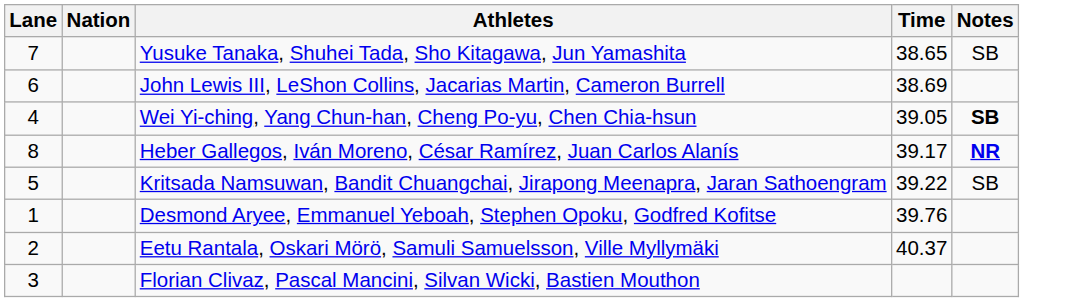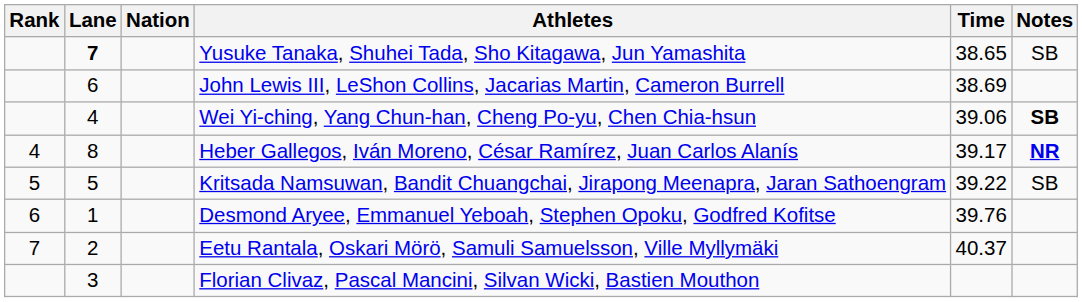 <table class="wikitable sortable" style="text-align:center">
 <tr>
+<th>Rank</th>
 <th>Lane</th>
 <th>Nation</th>
 <th>Athletes</th>
 <th>Time</th>
 <th>Notes</th>
 </tr>
 <tr>
-<td>7</td>
+<td></td>
+<td><strong>7</strong></td>
 <td align=left></td>
 <td align=left><a href='#'>Yusuke Tanaka</a>, <a href='#'>Shuhei Tada</a>, <a href='#'>Sho Kitagawa</a>, <a href='#'>Jun Yamashita</a></td>
 <td>38.65</td>
 <td>SB</td>
 </tr>
 <tr>
+<td></td>
 <td>6</td>
 <td align=left></td>
 <td align=left><a href='#'>John Lewis III</a>, <a href='#'>LeShon Collins</a>, <a href='#'>Jacarias Martin</a>, <a href='#'>Cameron Burrell</a></td>
 <td>38.69</td>
 <td></td>
 </tr>
 <tr>
+<td></td>
 <td>4</td>
 <td align=left></td>
 <td align=left><a href='#'>Wei Yi-ching</a>, <a href='#'>Yang Chun-han</a>, <a href='#'>Cheng Po-yu</a>, <a href='#'>Chen Chia-hsun</a></td>
-<td>39.05</td>
+<td>39.06</td>
 <td><strong>SB</strong></td>
 </tr>
 <tr>
+<td>4</td>
 <td>8</td>
 <td align=left></td>
 <td align=left><a href='#'>Heber Gallegos</a>, <a href='#'>Iván Moreno</a>, <a href='#'>César Ramírez</a>, <a href='#'>Juan Carlos Alanís</a></td>
 <td>39.17</td>
 <td><strong><a href='#'>NR</a></strong></td>
 </tr>
 <tr>
 <td>5</td>
+<td>5</td>
 <td align=left></td>
 <td align=left><a href='#'>Kritsada Namsuwan</a>, <a href='#'>Bandit Chuangchai</a>, <a href='#'>Jirapong Meenapra</a>, <a href='#'>Jaran Sathoengram</a></td>
 <td>39.22</td>
 <td>SB</td>
 </tr>
 <tr>
+<td>6</td>
 <td>1</td>
 <td align=left></td>
 <td align=left><a href='#'>Desmond Aryee</a>, <a href='#'>Emmanuel Yeboah</a>, <a href='#'>Stephen Opoku</a>, <a href='#'>Godfred Kofitse</a></td>
 <td>39.76</td>
 <td></td>
 </tr>
 <tr>
+<td>7</td>
 <td>2</td>
 <td align=left></td>
 <td align=left><a href='#'>Eetu Rantala</a>, <a href='#'>Oskari Mörö</a>, <a href='#'>Samuli Samuelsson</a>, <a href='#'>Ville Myllymäki</a></td>
 <td>40.37</td>
 <td></td>
 </tr>
 <tr>
+<td></td>
 <td>3</td>
 <td align=left></td>
 <td align=left><a href='#'>Florian Clivaz</a>, <a href='#'>Pascal Mancini</a>, <a href='#'>Silvan Wicki</a>, <a href='#'>Bastien Mouthon</a></td>
 <td></td>
 <td></td>
 </tr>
 </table>
